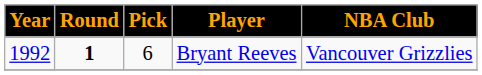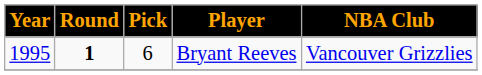 <table class="wikitable">
 <tr>
 <th style="background:black;color:orange;">Year</th>
 <th style="background:black;color:orange;">Round</th>
 <th style="background:black;color:orange;">Pick</th>
 <th style="background:black;color:orange;">Player</th>
 <th style="background:black;color:orange;">NBA Club</th>
 </tr>
 <tr align="center">
-<td><a href='#'>1992</a></td>
+<td><a href='#'>1995</a></td>
 <td><strong>1</strong></td>
 <td>6</td>
 <td><a href='#'>Bryant Reeves</a></td>
 <td><a href='#'>Vancouver Grizzlies</a></td>
 </tr>
 <tr align="center">
 </tr>
 </table>
